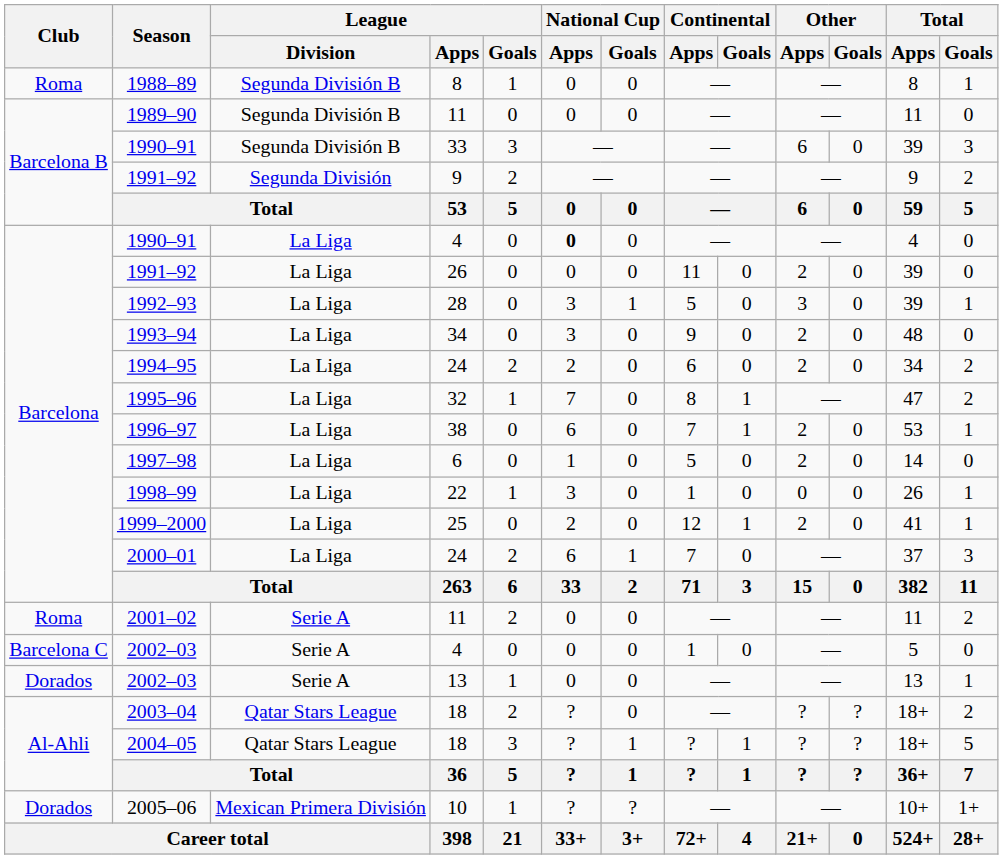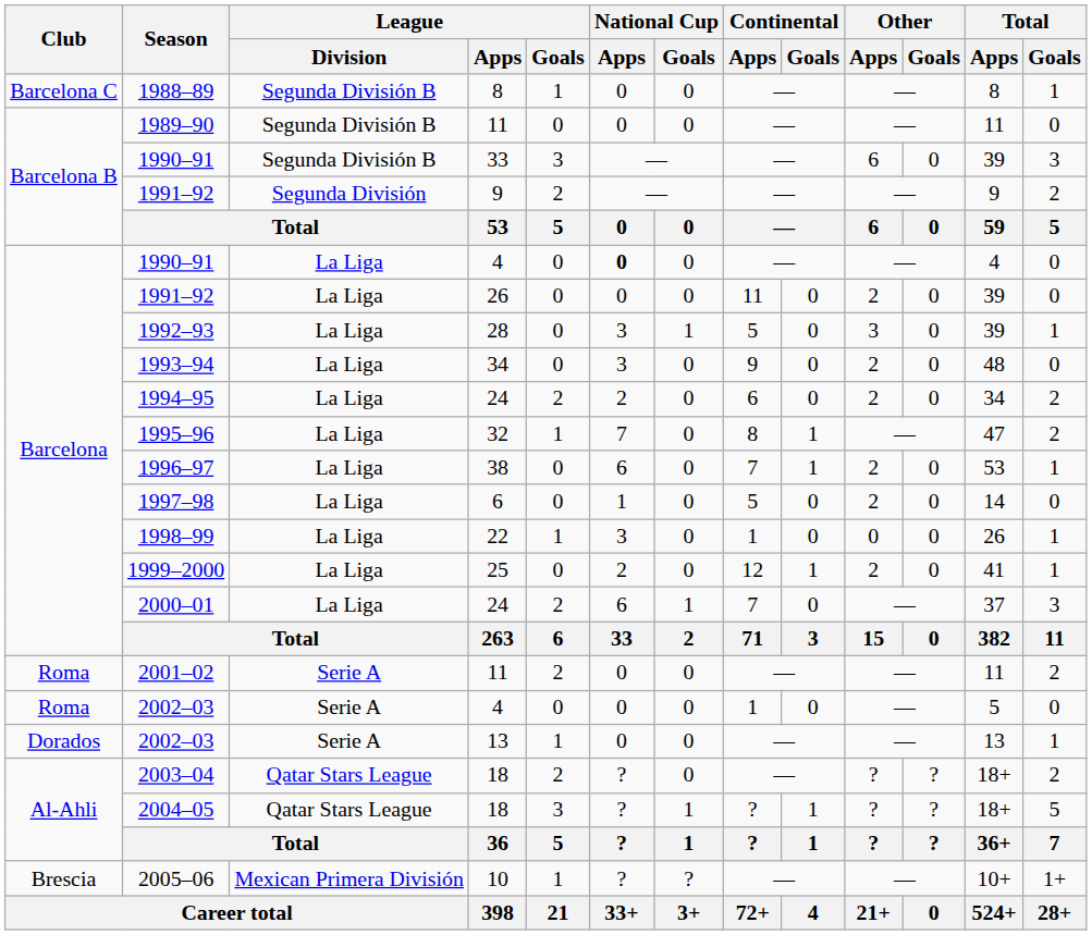 <table class="wikitable" style="text-align: center;">
 <tr>
 <th rowspan="2">Club</th>
 <th rowspan="2">Season</th>
 <th colspan="3">League</th>
 <th colspan="2">National Cup</th>
 <th colspan="2">Continental</th>
 <th colspan="2">Other</th>
 <th colspan="2">Total</th>
 </tr>
 <tr>
 <th>Division</th>
 <th>Apps</th>
 <th>Goals</th>
 <th>Apps</th>
 <th>Goals</th>
 <th>Apps</th>
 <th>Goals</th>
 <th>Apps</th>
 <th>Goals</th>
 <th>Apps</th>
 <th>Goals</th>
 </tr>
 <tr>
-<td><a href='#'>Roma</a></td>
+<td><a href='#'>Barcelona C</a></td>
 <td><a href='#'>1988–89</a></td>
 <td><a href='#'>Segunda División B</a></td>
 <td>8</td>
 <td>1</td>
 <td>0</td>
 <td>0</td>
 <td colspan="2">—</td>
 <td colspan="2">—</td>
 <td>8</td>
 <td>1</td>
 </tr>
 <tr>
 <td rowspan="4"><a href='#'>Barcelona B</a></td>
 <td><a href='#'>1989–90</a></td>
 <td>Segunda División B</td>
 <td>11</td>
 <td>0</td>
 <td>0</td>
 <td>0</td>
 <td colspan="2">—</td>
 <td colspan="2">—</td>
 <td>11</td>
 <td>0</td>
 </tr>
 <tr>
 <td><a href='#'>1990–91</a></td>
 <td>Segunda División B</td>
 <td>33</td>
 <td>3</td>
 <td colspan="2">—</td>
 <td colspan="2">—</td>
 <td>6</td>
 <td>0</td>
 <td>39</td>
 <td>3</td>
 </tr>
 <tr>
 <td><a href='#'>1991–92</a></td>
 <td><a href='#'>Segunda División</a></td>
 <td>9</td>
 <td>2</td>
 <td colspan="2">—</td>
 <td colspan="2">—</td>
 <td colspan="2">—</td>
 <td>9</td>
 <td>2</td>
 </tr>
 <tr>
 <th colspan="2">Total</th>
 <th>53</th>
 <th>5</th>
 <th>0</th>
 <th>0</th>
 <th colspan="2">—</th>
 <th>6</th>
 <th>0</th>
 <th>59</th>
 <th>5</th>
 </tr>
 <tr>
 <td rowspan="12"><a href='#'>Barcelona</a></td>
 <td><a href='#'>1990–91</a></td>
 <td><a href='#'>La Liga</a></td>
 <td>4</td>
 <td>0</td>
 <td><strong>0</strong></td>
 <td>0</td>
 <td colspan="2">—</td>
 <td colspan="2">—</td>
 <td>4</td>
 <td>0</td>
 </tr>
 <tr>
 <td><a href='#'>1991–92</a></td>
 <td>La Liga</td>
 <td>26</td>
 <td>0</td>
 <td>0</td>
 <td>0</td>
 <td>11</td>
 <td>0</td>
 <td>2</td>
 <td>0</td>
 <td>39</td>
 <td>0</td>
 </tr>
 <tr>
 <td><a href='#'>1992–93</a></td>
 <td>La Liga</td>
 <td>28</td>
 <td>0</td>
 <td>3</td>
 <td>1</td>
 <td>5</td>
 <td>0</td>
 <td>3</td>
 <td>0</td>
 <td>39</td>
 <td>1</td>
 </tr>
 <tr>
 <td><a href='#'>1993–94</a></td>
 <td>La Liga</td>
 <td>34</td>
 <td>0</td>
 <td>3</td>
 <td>0</td>
 <td>9</td>
 <td>0</td>
 <td>2</td>
 <td>0</td>
 <td>48</td>
 <td>0</td>
 </tr>
 <tr>
 <td><a href='#'>1994–95</a></td>
 <td>La Liga</td>
 <td>24</td>
 <td>2</td>
 <td>2</td>
 <td>0</td>
 <td>6</td>
 <td>0</td>
 <td>2</td>
 <td>0</td>
 <td>34</td>
 <td>2</td>
 </tr>
 <tr>
 <td><a href='#'>1995–96</a></td>
 <td>La Liga</td>
 <td>32</td>
 <td>1</td>
 <td>7</td>
 <td>0</td>
 <td>8</td>
 <td>1</td>
 <td colspan="2">—</td>
 <td>47</td>
 <td>2</td>
 </tr>
 <tr>
 <td><a href='#'>1996–97</a></td>
 <td>La Liga</td>
 <td>38</td>
 <td>0</td>
 <td>6</td>
 <td>0</td>
 <td>7</td>
 <td>1</td>
 <td>2</td>
 <td>0</td>
 <td>53</td>
 <td>1</td>
 </tr>
 <tr>
 <td><a href='#'>1997–98</a></td>
 <td>La Liga</td>
 <td>6</td>
 <td>0</td>
 <td>1</td>
 <td>0</td>
 <td>5</td>
 <td>0</td>
 <td>2</td>
 <td>0</td>
 <td>14</td>
 <td>0</td>
 </tr>
 <tr>
 <td><a href='#'>1998–99</a></td>
 <td>La Liga</td>
 <td>22</td>
 <td>1</td>
 <td>3</td>
 <td>0</td>
 <td>1</td>
 <td>0</td>
 <td>0</td>
 <td>0</td>
 <td>26</td>
 <td>1</td>
 </tr>
 <tr>
 <td><a href='#'>1999–2000</a></td>
 <td>La Liga</td>
 <td>25</td>
 <td>0</td>
 <td>2</td>
 <td>0</td>
 <td>12</td>
 <td>1</td>
 <td>2</td>
 <td>0</td>
 <td>41</td>
 <td>1</td>
 </tr>
 <tr>
 <td><a href='#'>2000–01</a></td>
 <td>La Liga</td>
 <td>24</td>
 <td>2</td>
 <td>6</td>
 <td>1</td>
 <td>7</td>
 <td>0</td>
 <td colspan="2">—</td>
 <td>37</td>
 <td>3</td>
 </tr>
 <tr>
 <th colspan="2">Total</th>
 <th>263</th>
 <th>6</th>
 <th>33</th>
 <th>2</th>
 <th>71</th>
 <th>3</th>
 <th>15</th>
 <th>0</th>
 <th>382</th>
 <th>11</th>
 </tr>
 <tr>
 <td><a href='#'>Roma</a></td>
 <td><a href='#'>2001–02</a></td>
 <td><a href='#'>Serie A</a></td>
 <td>11</td>
 <td>2</td>
 <td>0</td>
 <td>0</td>
 <td colspan="2">—</td>
 <td colspan="2">—</td>
 <td>11</td>
 <td>2</td>
 </tr>
 <tr>
-<td><a href='#'>Barcelona C</a></td>
+<td><a href='#'>Roma</a></td>
 <td><a href='#'>2002–03</a></td>
 <td>Serie A</td>
 <td>4</td>
 <td>0</td>
 <td>0</td>
 <td>0</td>
 <td>1</td>
 <td>0</td>
 <td colspan="2">—</td>
 <td>5</td>
 <td>0</td>
 </tr>
 <tr>
 <td><a href='#'>Dorados</a></td>
 <td><a href='#'>2002–03</a></td>
 <td>Serie A</td>
 <td>13</td>
 <td>1</td>
 <td>0</td>
 <td>0</td>
 <td colspan="2">—</td>
 <td colspan="2">—</td>
 <td>13</td>
 <td>1</td>
 </tr>
 <tr>
 <td rowspan="3"><a href='#'>Al-Ahli</a></td>
 <td><a href='#'>2003–04</a></td>
 <td><a href='#'>Qatar Stars League</a></td>
 <td>18</td>
 <td>2</td>
 <td>?</td>
 <td>0</td>
 <td colspan="2">—</td>
 <td>?</td>
 <td>?</td>
 <td>18+</td>
 <td>2</td>
 </tr>
 <tr>
 <td><a href='#'>2004–05</a></td>
 <td>Qatar Stars League</td>
 <td>18</td>
 <td>3</td>
 <td>?</td>
 <td>1</td>
 <td>?</td>
 <td>1</td>
 <td>?</td>
 <td>?</td>
 <td>18+</td>
 <td>5</td>
 </tr>
 <tr>
 <th colspan="2">Total</th>
 <th>36</th>
 <th>5</th>
 <th>?</th>
 <th>1</th>
 <th>?</th>
 <th>1</th>
 <th>?</th>
 <th>?</th>
 <th>36+</th>
 <th>7</th>
 </tr>
 <tr>
-<td><a href='#'>Dorados</a></td>
+<td>Brescia</td>
 <td>2005–06</td>
 <td><a href='#'>Mexican Primera División</a></td>
 <td>10</td>
 <td>1</td>
 <td>?</td>
 <td>?</td>
 <td colspan="2">—</td>
 <td colspan="2">—</td>
 <td>10+</td>
 <td>1+</td>
 </tr>
 <tr>
 <th colspan="3">Career total</th>
 <th>398</th>
 <th>21</th>
 <th>33+</th>
 <th>3+</th>
 <th>72+</th>
 <th>4</th>
 <th>21+</th>
 <th>0</th>
 <th>524+</th>
 <th>28+</th>
 </tr>
 </table>
